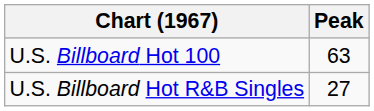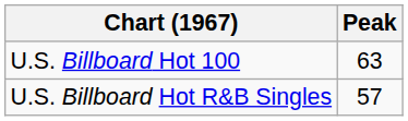 <table class="wikitable">
 <tr>
 <th>Chart (1967)</th>
 <th>Peak</th>
 </tr>
 <tr>
 <td>U.S. <a href='#'><em>Billboard</em> Hot 100</a></td>
 <td align="center">63</td>
 </tr>
 <tr>
 <td>U.S. <em>Billboard</em> <a href='#'>Hot R&B Singles</a></td>
-<td align="center">27</td>
+<td align="center">57</td>
 </tr>
 </table>
